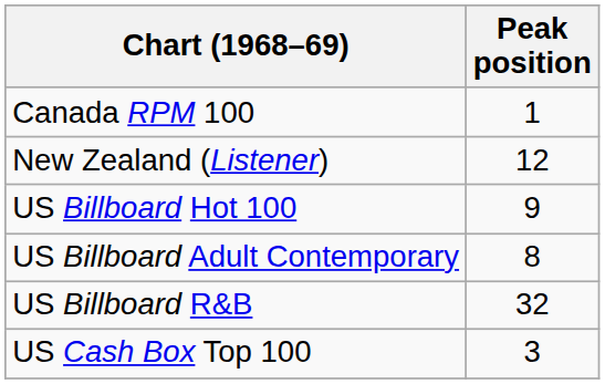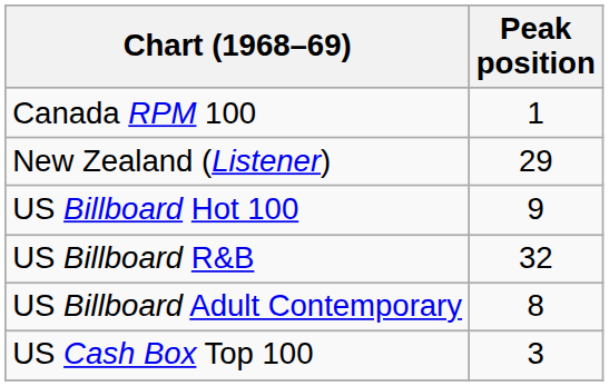 <table class="wikitable sortable">
 <tr>
 <th align="left">Chart (1968–69)</th>
 <th align="left">Peak<br>position</th>
 </tr>
 <tr>
 <td align="left">Canada <a href='#'><em>RPM</em></a> 100</td>
 <td style="text-align:center;">1</td>
 </tr>
 <tr>
 <td align="left">New Zealand (<em><a href='#'>Listener</a></em>)</td>
-<td style="text-align:center;">12</td>
+<td style="text-align:center;">29</td>
 </tr>
 <tr>
 <td align="left">US <em><a href='#'>Billboard</a></em> <a href='#'>Hot 100</a></td>
 <td style="text-align:center;">9</td>
 </tr>
 <tr>
+<td align="left">US <em>Billboard</em> <a href='#'>R&B</a></td>
+<td style="text-align:center;">32</td>
+</tr>
+<tr>
 <td align="left">US <em>Billboard</em> <a href='#'>Adult Contemporary</a></td>
 <td style="text-align:center;">8</td>
-</tr>
-<tr>
-<td align="left">US <em>Billboard</em> <a href='#'>R&B</a></td>
-<td style="text-align:center;">32</td>
 </tr>
 <tr>
 <td>US <a href='#'><em>Cash Box</em></a> Top 100</td>
 <td style="text-align:center;">3</td>
 </tr>
 </table>
